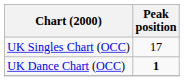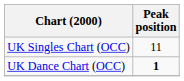 <table class="wikitable sortable">
 <tr>
 <th>Chart (2000)</th>
 <th>Peak<br>position</th>
 </tr>
 <tr>
 <td><a href='#'>UK Singles Chart</a> (<a href='#'>OCC</a>)</td>
-<td style="text-align:center;">17</td>
+<td style="text-align:center;">11</td>
 </tr>
 <tr>
 <td><a href='#'>UK Dance Chart</a> (<a href='#'>OCC</a>)</td>
 <td style="text-align:center;"><strong>1</strong></td>
 </tr>
 <tr>
 </tr>
 </table>
